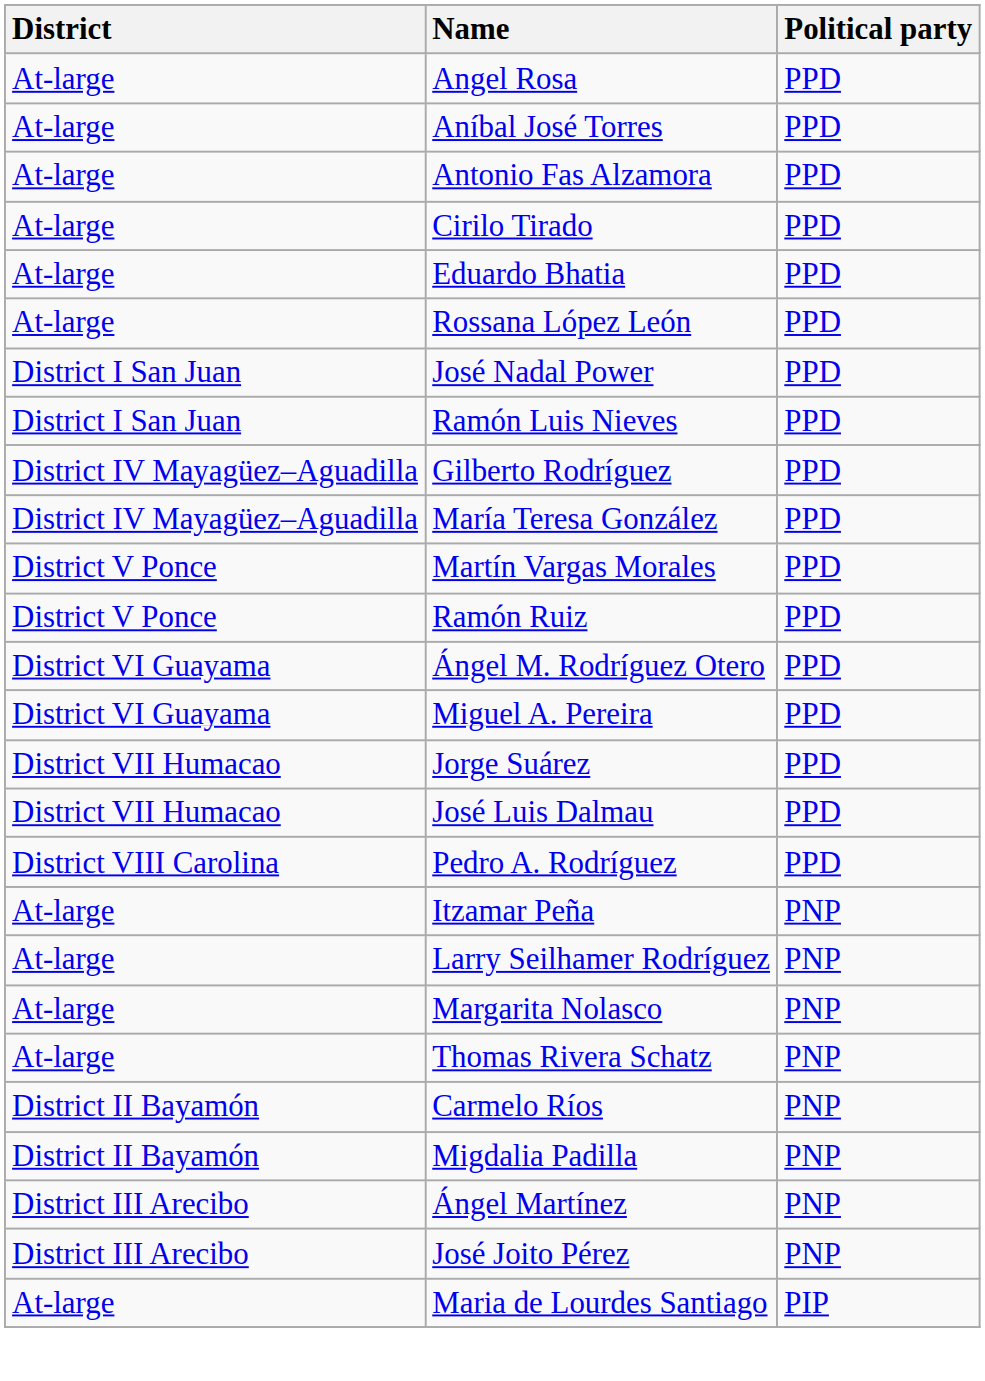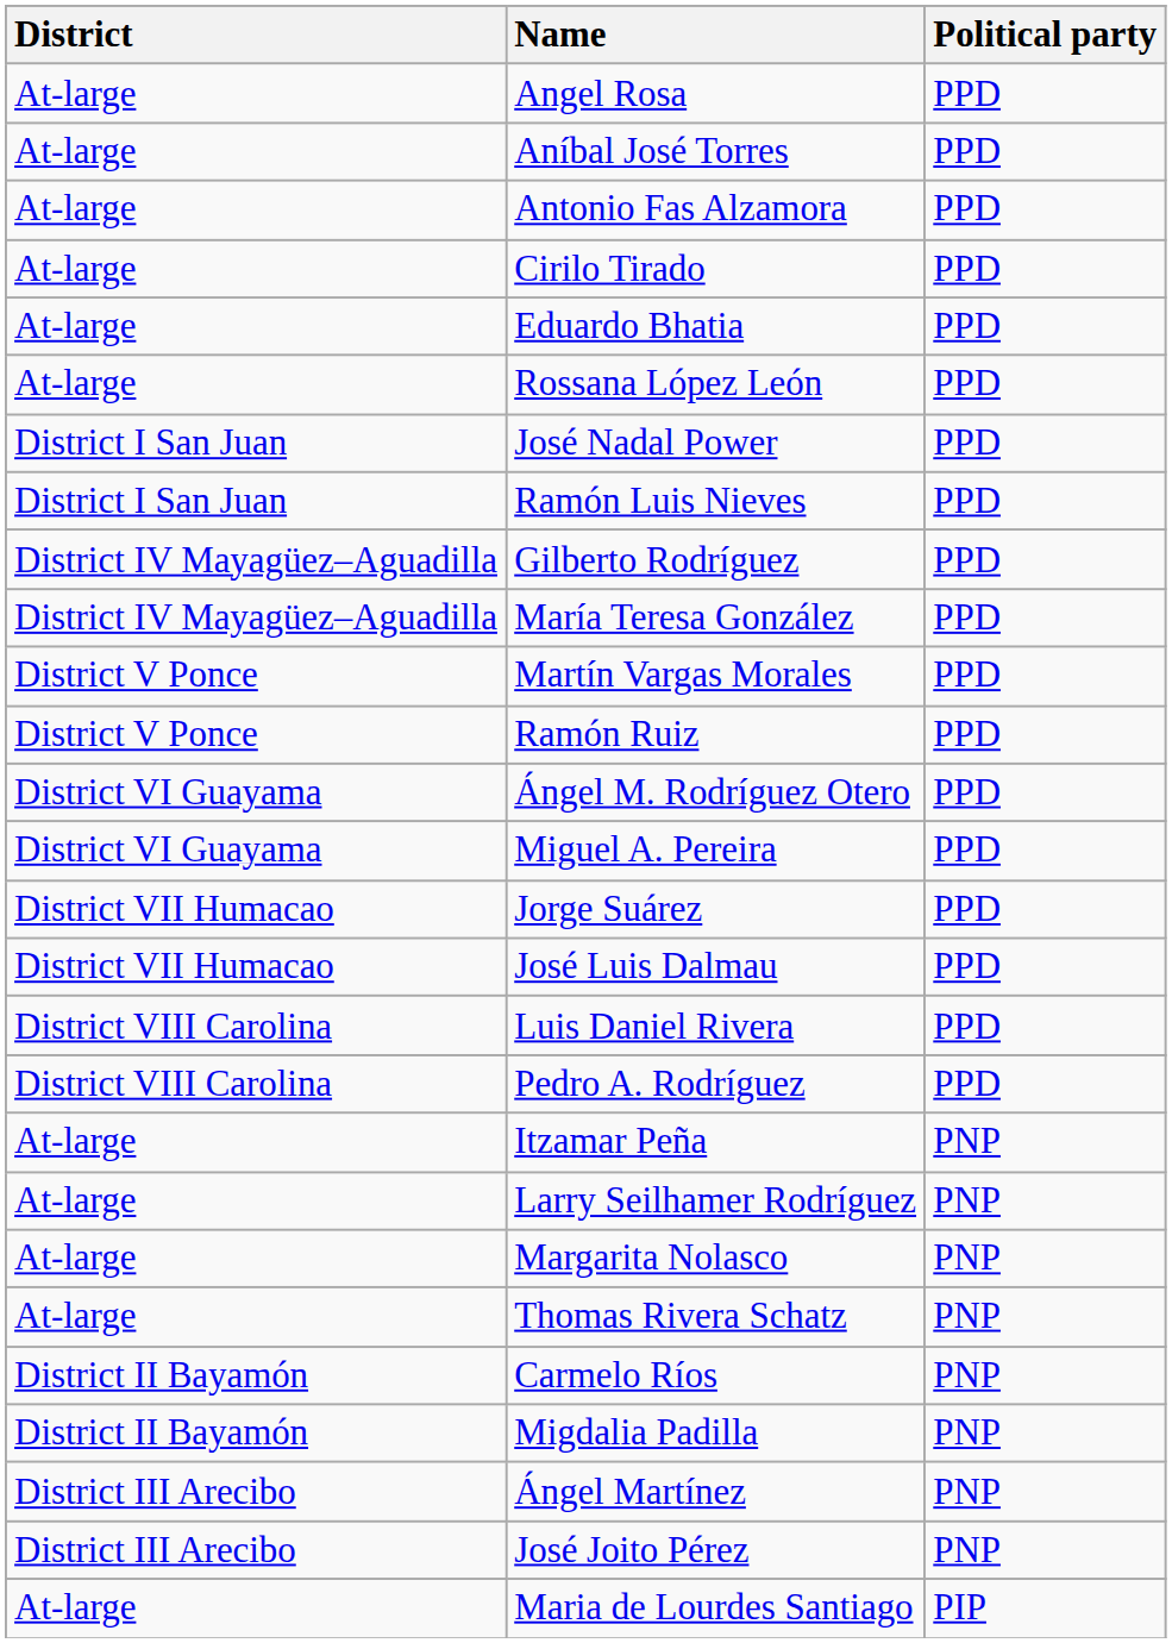 <table class="wikitable sortable">
 <tr>
 <th style="text-align: left">District</th>
 <th style="text-align: left">Name</th>
 <th style="text-align: left">Political party</th>
 </tr>
 <tr>
 <td><a href='#'>At-large</a></td>
 <td><a href='#'>Angel Rosa</a></td>
 <td><a href='#'>PPD</a></td>
 </tr>
 <tr>
 <td><a href='#'>At-large</a></td>
 <td><a href='#'>Aníbal José Torres</a></td>
 <td><a href='#'>PPD</a></td>
 </tr>
 <tr>
 <td><a href='#'>At-large</a></td>
 <td><a href='#'>Antonio Fas Alzamora</a></td>
 <td><a href='#'>PPD</a></td>
 </tr>
 <tr>
 <td><a href='#'>At-large</a></td>
 <td><a href='#'>Cirilo Tirado</a></td>
 <td><a href='#'>PPD</a></td>
 </tr>
 <tr>
 <td><a href='#'>At-large</a></td>
 <td><a href='#'>Eduardo Bhatia</a></td>
 <td><a href='#'>PPD</a></td>
 </tr>
 <tr>
 <td><a href='#'>At-large</a></td>
 <td><a href='#'>Rossana López León</a></td>
 <td><a href='#'>PPD</a></td>
 </tr>
 <tr>
 <td><a href='#'>District I San Juan</a></td>
 <td><a href='#'>José Nadal Power</a></td>
 <td><a href='#'>PPD</a></td>
 </tr>
 <tr>
 <td><a href='#'>District I San Juan</a></td>
 <td><a href='#'>Ramón Luis Nieves</a></td>
 <td><a href='#'>PPD</a></td>
 </tr>
 <tr>
 <td><a href='#'>District IV Mayagüez–Aguadilla</a></td>
 <td><a href='#'>Gilberto Rodríguez</a></td>
 <td><a href='#'>PPD</a></td>
 </tr>
 <tr>
 <td><a href='#'>District IV Mayagüez–Aguadilla</a></td>
 <td><a href='#'>María Teresa González</a></td>
 <td><a href='#'>PPD</a></td>
 </tr>
 <tr>
 <td><a href='#'>District V Ponce</a></td>
 <td><a href='#'>Martín Vargas Morales</a></td>
 <td><a href='#'>PPD</a></td>
 </tr>
 <tr>
 <td><a href='#'>District V Ponce</a></td>
 <td><a href='#'>Ramón Ruiz</a></td>
 <td><a href='#'>PPD</a></td>
 </tr>
 <tr>
 <td><a href='#'>District VI Guayama</a></td>
 <td><a href='#'>Ángel M. Rodríguez Otero</a></td>
 <td><a href='#'>PPD</a></td>
 </tr>
 <tr>
 <td><a href='#'>District VI Guayama</a></td>
 <td><a href='#'>Miguel A. Pereira</a></td>
 <td><a href='#'>PPD</a></td>
 </tr>
 <tr>
 <td><a href='#'>District VII Humacao</a></td>
 <td><a href='#'>Jorge Suárez</a></td>
 <td><a href='#'>PPD</a></td>
 </tr>
 <tr>
 <td><a href='#'>District VII Humacao</a></td>
 <td><a href='#'>José Luis Dalmau</a></td>
 <td><a href='#'>PPD</a></td>
 </tr>
 <tr>
 <td><a href='#'>District VIII Carolina</a></td>
+<td><a href='#'>Luis Daniel Rivera</a></td>
+<td><a href='#'>PPD</a></td>
+</tr>
+<tr>
+<td><a href='#'>District VIII Carolina</a></td>
 <td><a href='#'>Pedro A. Rodríguez</a></td>
 <td><a href='#'>PPD</a></td>
 </tr>
 <tr>
 <td><a href='#'>At-large</a></td>
 <td><a href='#'>Itzamar Peña</a></td>
 <td><a href='#'>PNP</a></td>
 </tr>
 <tr>
 <td><a href='#'>At-large</a></td>
 <td><a href='#'>Larry Seilhamer Rodríguez</a></td>
 <td><a href='#'>PNP</a></td>
 </tr>
 <tr>
 <td><a href='#'>At-large</a></td>
 <td><a href='#'>Margarita Nolasco</a></td>
 <td><a href='#'>PNP</a></td>
 </tr>
 <tr>
 <td><a href='#'>At-large</a></td>
 <td><a href='#'>Thomas Rivera Schatz</a></td>
 <td><a href='#'>PNP</a></td>
 </tr>
 <tr>
 <td><a href='#'>District II Bayamón</a></td>
 <td><a href='#'>Carmelo Ríos</a></td>
 <td><a href='#'>PNP</a></td>
 </tr>
 <tr>
 <td><a href='#'>District II Bayamón</a></td>
 <td><a href='#'>Migdalia Padilla</a></td>
 <td><a href='#'>PNP</a></td>
 </tr>
 <tr>
 <td><a href='#'>District III Arecibo</a></td>
 <td><a href='#'>Ángel Martínez</a></td>
 <td><a href='#'>PNP</a></td>
 </tr>
 <tr>
 <td><a href='#'>District III Arecibo</a></td>
 <td><a href='#'>José Joito Pérez</a></td>
 <td><a href='#'>PNP</a></td>
 </tr>
 <tr>
 <td><a href='#'>At-large</a></td>
 <td><a href='#'>Maria de Lourdes Santiago</a></td>
 <td><a href='#'>PIP</a></td>
 </tr>
 </table>
